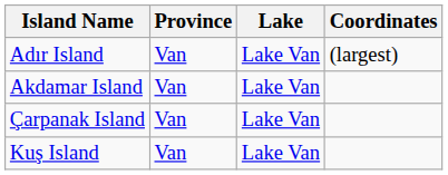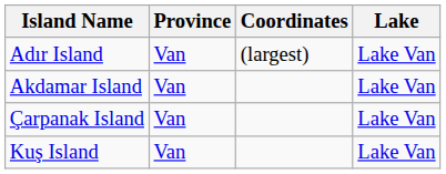 <table class="wikitable sortable">
 <tr>
 <th>Island Name</th>
 <th>Province</th>
+<th>Coordinates</th>
 <th>Lake</th>
-<th>Coordinates</th>
 </tr>
 <tr>
 <td><a href='#'>Adır Island</a></td>
 <td><a href='#'>Van</a></td>
+<td> (largest)</td>
 <td><a href='#'>Lake Van</a></td>
-<td> (largest)</td>
 </tr>
 <tr>
 <td><a href='#'>Akdamar Island</a></td>
 <td><a href='#'>Van</a></td>
+<td></td>
 <td><a href='#'>Lake Van</a></td>
-<td></td>
 </tr>
 <tr>
 <td><a href='#'>Çarpanak Island</a></td>
 <td><a href='#'>Van</a></td>
+<td></td>
 <td><a href='#'>Lake Van</a></td>
-<td></td>
 </tr>
 <tr>
 <td><a href='#'>Kuş Island</a></td>
 <td><a href='#'>Van</a></td>
+<td></td>
 <td><a href='#'>Lake Van</a></td>
-<td></td>
 </tr>
 </table>
